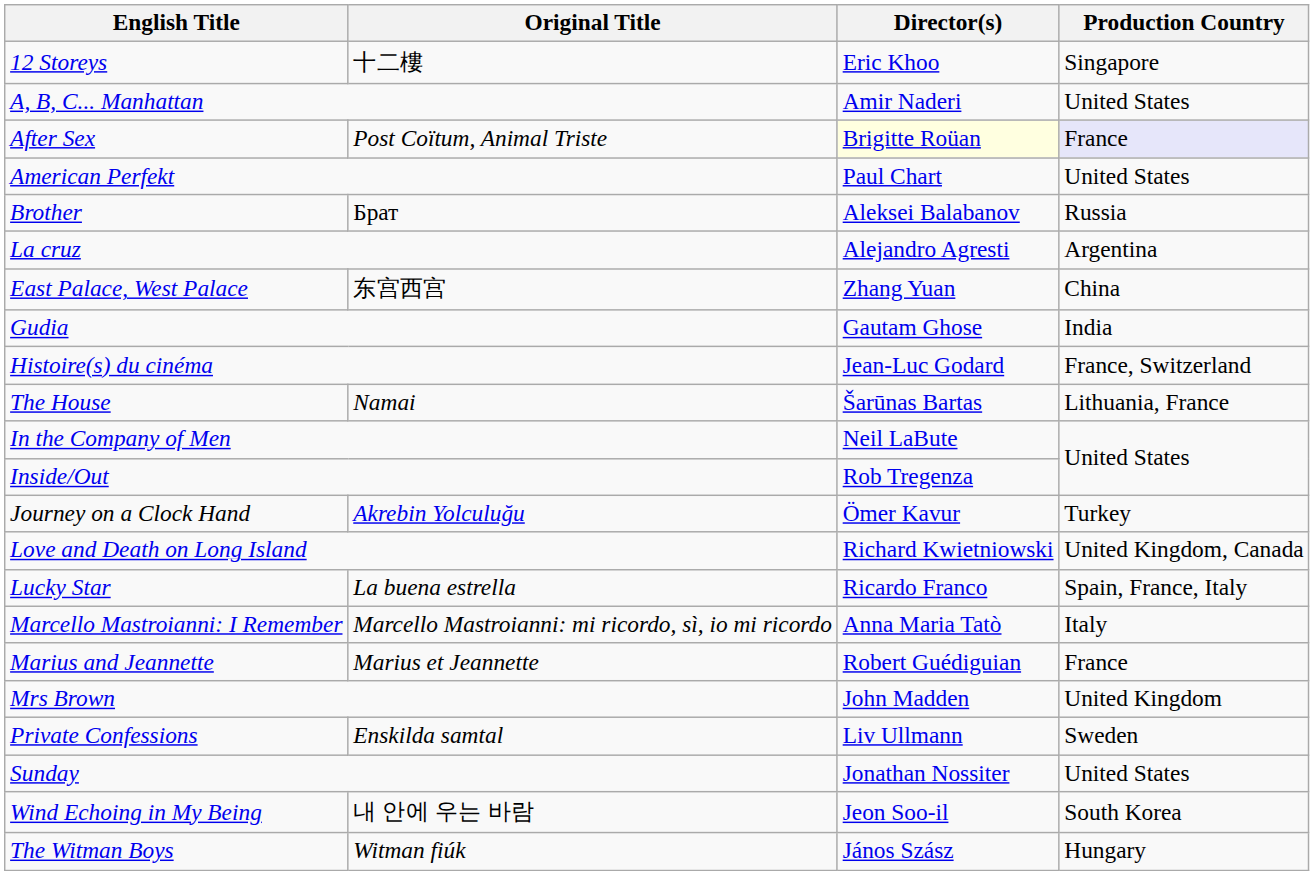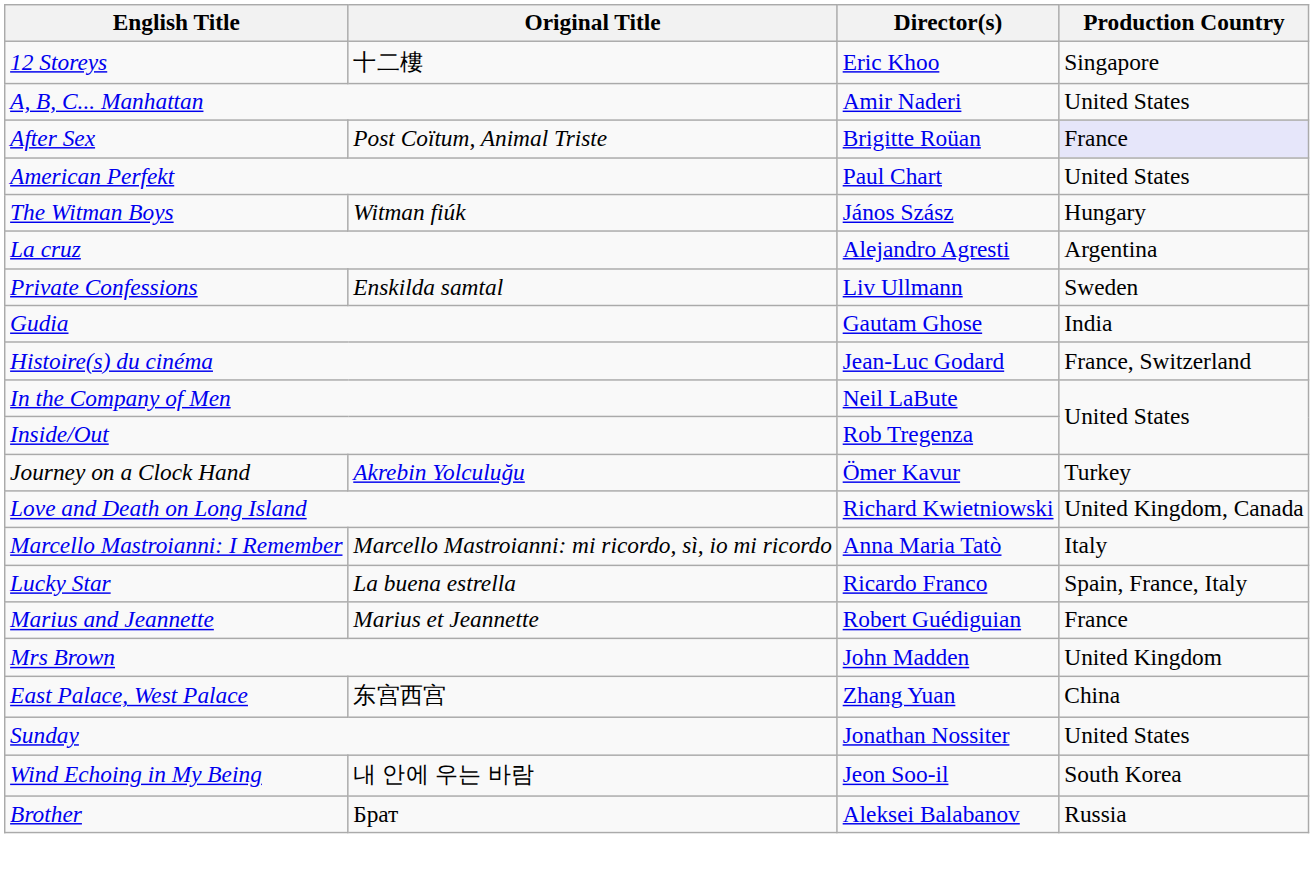 <table class="wikitable">
 <tr>
 <th>English Title</th>
 <th>Original Title</th>
 <th>Director(s)</th>
 <th>Production Country</th>
 </tr>
 <tr>
 <td><em><a href='#'>12 Storeys</a></em></td>
 <td>十二樓</td>
 <td><a href='#'>Eric Khoo</a></td>
 <td>Singapore</td>
 </tr>
 <tr>
 <td colspan="2"><em><a href='#'>A, B, C... Manhattan</a></em></td>
 <td><a href='#'>Amir Naderi</a></td>
 <td>United States</td>
 </tr>
 <tr>
 <td><em><a href='#'>After Sex</a></em></td>
 <td><em>Post Coïtum, Animal Triste</em></td>
-<td style="background: lightyellow;"><a href='#'>Brigitte Roüan</a></td>
+<td><a href='#'>Brigitte Roüan</a></td>
 <td style="background: lavender;">France</td>
 </tr>
 <tr>
 <td colspan="2"><em><a href='#'>American Perfekt</a></em></td>
 <td><a href='#'>Paul Chart</a></td>
 <td>United States</td>
 </tr>
 <tr>
-<td><em><a href='#'>Brother</a></em></td>
-<td>Брат</td>
-<td><a href='#'>Aleksei Balabanov</a></td>
-<td>Russia</td>
+<td><em><a href='#'>The Witman Boys</a></em></td>
+<td><em>Witman fiúk</em></td>
+<td><a href='#'>János Szász</a></td>
+<td>Hungary</td>
 </tr>
 <tr>
 <td colspan="2"><em><a href='#'>La cruz</a></em></td>
 <td><a href='#'>Alejandro Agresti</a></td>
 <td>Argentina</td>
 </tr>
 <tr>
-<td><em><a href='#'>East Palace, West Palace</a></em></td>
-<td>东宫西宫</td>
-<td><a href='#'>Zhang Yuan</a></td>
-<td>China</td>
+<td><em><a href='#'>Private Confessions</a></em></td>
+<td><em>Enskilda samtal</em></td>
+<td><a href='#'>Liv Ullmann</a></td>
+<td>Sweden</td>
 </tr>
 <tr>
 <td colspan="2"><em><a href='#'>Gudia</a></em></td>
 <td><a href='#'>Gautam Ghose</a></td>
 <td>India</td>
 </tr>
 <tr>
 <td colspan="2"><em><a href='#'>Histoire(s) du cinéma</a></em></td>
 <td><a href='#'>Jean-Luc Godard</a></td>
 <td>France, Switzerland</td>
-</tr>
-<tr>
-<td><em><a href='#'>The House</a></em></td>
-<td><em>Namai</em></td>
-<td><a href='#'>Šarūnas Bartas</a></td>
-<td>Lithuania, France</td>
 </tr>
 <tr>
 <td colspan="2"><em><a href='#'>In the Company of Men</a></em></td>
 <td><a href='#'>Neil LaBute</a></td>
 <td rowspan="2">United States</td>
 </tr>
 <tr>
 <td colspan="2"><em><a href='#'>Inside/Out</a></em></td>
 <td><a href='#'>Rob Tregenza</a></td>
 </tr>
 <tr>
 <td><em>Journey on a Clock Hand</em></td>
 <td><em><a href='#'>Akrebin Yolculuğu</a></em></td>
 <td><a href='#'>Ömer Kavur</a></td>
 <td>Turkey</td>
 </tr>
 <tr>
 <td colspan="2"><em><a href='#'>Love and Death on Long Island</a></em></td>
 <td><a href='#'>Richard Kwietniowski</a></td>
 <td>United Kingdom, Canada</td>
 </tr>
 <tr>
+<td><em><a href='#'>Marcello Mastroianni: I Remember</a></em></td>
+<td><em>Marcello Mastroianni: mi ricordo, sì, io mi ricordo</em></td>
+<td><a href='#'>Anna Maria Tatò</a></td>
+<td>Italy</td>
+</tr>
+<tr>
 <td><em><a href='#'>Lucky Star</a></em></td>
 <td><em>La buena estrella</em></td>
 <td><a href='#'>Ricardo Franco</a></td>
 <td>Spain, France, Italy</td>
-</tr>
-<tr>
-<td><em><a href='#'>Marcello Mastroianni: I Remember</a></em></td>
-<td><em>Marcello Mastroianni: mi ricordo, sì, io mi ricordo</em></td>
-<td><a href='#'>Anna Maria Tatò</a></td>
-<td>Italy</td>
 </tr>
 <tr>
 <td><em><a href='#'>Marius and Jeannette</a></em></td>
 <td><em>Marius et Jeannette</em></td>
 <td><a href='#'>Robert Guédiguian</a></td>
 <td>France</td>
 </tr>
 <tr>
 <td colspan="2"><em><a href='#'>Mrs Brown</a></em></td>
 <td><a href='#'>John Madden</a></td>
 <td>United Kingdom</td>
 </tr>
 <tr>
-<td><em><a href='#'>Private Confessions</a></em></td>
-<td><em>Enskilda samtal</em></td>
-<td><a href='#'>Liv Ullmann</a></td>
-<td>Sweden</td>
+<td><em><a href='#'>East Palace, West Palace</a></em></td>
+<td>东宫西宫</td>
+<td><a href='#'>Zhang Yuan</a></td>
+<td>China</td>
 </tr>
 <tr>
 <td colspan="2"><em><a href='#'>Sunday</a></em></td>
 <td><a href='#'>Jonathan Nossiter</a></td>
 <td>United States</td>
 </tr>
 <tr>
 <td><em><a href='#'>Wind Echoing in My Being</a></em></td>
 <td>내 안에 우는 바람</td>
 <td><a href='#'>Jeon Soo-il</a></td>
 <td>South Korea</td>
 </tr>
 <tr>
-<td><em><a href='#'>The Witman Boys</a></em></td>
-<td><em>Witman fiúk</em></td>
-<td><a href='#'>János Szász</a></td>
-<td>Hungary</td>
+<td><em><a href='#'>Brother</a></em></td>
+<td>Брат</td>
+<td><a href='#'>Aleksei Balabanov</a></td>
+<td>Russia</td>
 </tr>
 </table>
